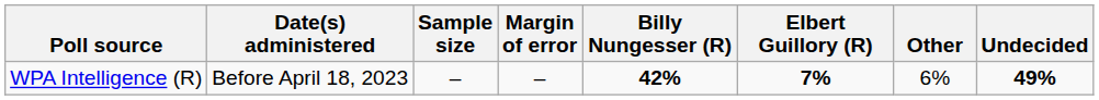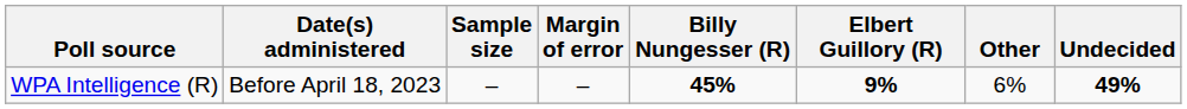 <table class="wikitable" style="font-size:90%;text-align:center;">
 <tr valign=bottom>
 <th>Poll source</th>
 <th>Date(s)<br>administered</th>
 <th>Sample<br>size</th>
 <th>Margin<br>of error</th>
 <th style="width:100px;">Billy<br>Nungesser (R)</th>
 <th style="width:100px;">Elbert<br>Guillory (R)</th>
 <th style="width:50px;">Other</th>
 <th style="width:50px;">Undecided</th>
 </tr>
 <tr>
 <td style="text-align:left;"><a href='#'>WPA Intelligence</a> (R)</td>
 <td>Before April 18, 2023</td>
 <td>–</td>
 <td>–</td>
-<td><strong>42%</strong></td>
-<td><strong>7%</strong></td>
+<td><strong>45%</strong></td>
+<td><strong>9%</strong></td>
 <td>6%</td>
 <td><strong>49%</strong></td>
 </tr>
 </table>
